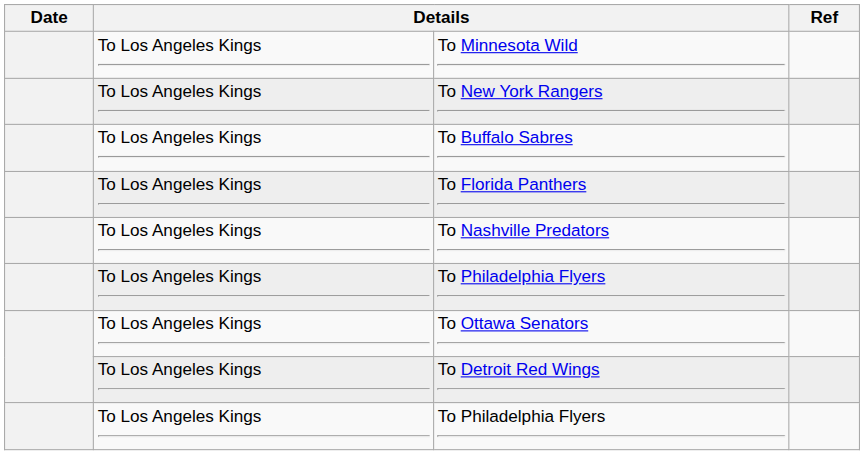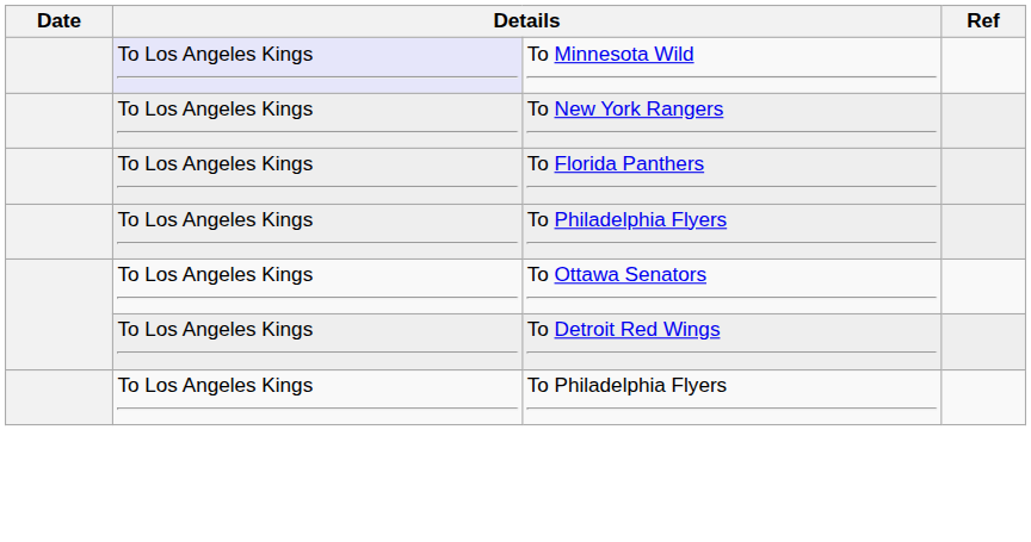 <table class="wikitable plainrowheaders" style="width: 50em;">
 <tr>
 <th scope="col">Date</th>
 <th scope="col" colspan="2">Details</th>
 <th scope="col">Ref</th>
 </tr>
 <tr>
 <th scope="row"></th>
-<td valign="top">To Los Angeles Kings<hr></td>
+<td valign="top" style="background: lavender;">To Los Angeles Kings<hr></td>
 <td valign="top">To <a href='#'>Minnesota Wild</a><hr></td>
 <td></td>
 </tr>
 <tr style="background:#eee;">
 <th scope="row"></th>
 <td valign="top">To Los Angeles Kings<hr></td>
 <td valign="top">To <a href='#'>New York Rangers</a><hr></td>
 <td></td>
 </tr>
-<tr>
-<th scope="row"></th>
-<td valign="top">To Los Angeles Kings<hr></td>
-<td valign="top">To <a href='#'>Buffalo Sabres</a><hr></td>
-<td></td>
-</tr>
 <tr style="background:#eee;">
 <th scope="row"></th>
 <td valign="top">To Los Angeles Kings<hr></td>
 <td valign="top">To <a href='#'>Florida Panthers</a><hr></td>
-<td></td>
-</tr>
-<tr>
-<th scope="row"></th>
-<td valign="top">To Los Angeles Kings<hr></td>
-<td valign="top">To <a href='#'>Nashville Predators</a><hr></td>
 <td></td>
 </tr>
 <tr style="background:#eee;">
 <th scope="row"></th>
 <td valign="top">To Los Angeles Kings<hr></td>
 <td valign="top">To <a href='#'>Philadelphia Flyers</a><hr></td>
 <td></td>
 </tr>
 <tr>
 <th scope="row" rowspan=2></th>
 <td valign="top">To Los Angeles Kings<hr></td>
 <td valign="top">To <a href='#'>Ottawa Senators</a><hr></td>
 <td></td>
 </tr>
 <tr style="background:#eee;">
 <td valign="top">To Los Angeles Kings<hr></td>
 <td valign="top">To <a href='#'>Detroit Red Wings</a><hr></td>
 <td></td>
 </tr>
 <tr>
 <th scope="row"></th>
 <td valign="top">To Los Angeles Kings<hr></td>
 <td valign="top">To Philadelphia Flyers<hr></td>
 <td></td>
 </tr>
 </table>
